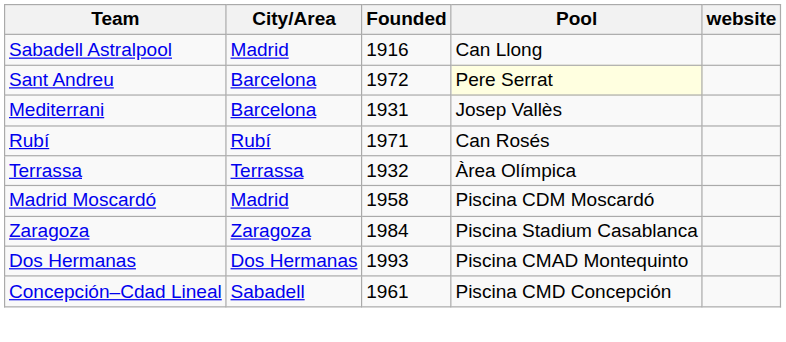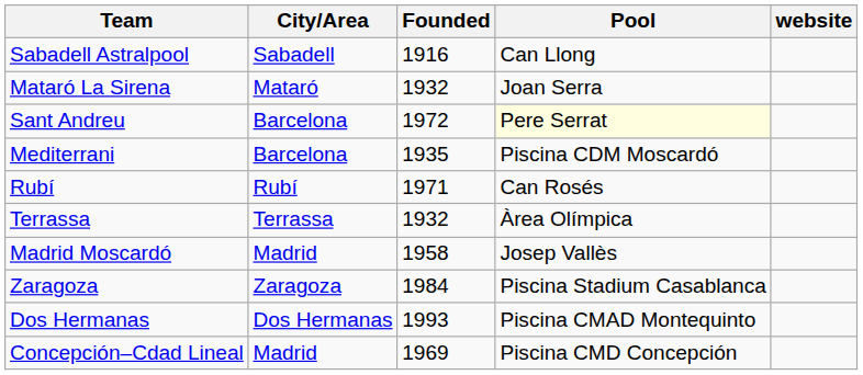 <table class="wikitable sortable">
 <tr>
 <th>Team</th>
 <th>City/Area</th>
 <th>Founded</th>
 <th>Pool</th>
 <th>website</th>
 </tr>
 <tr>
 <td><a href='#'>Sabadell Astralpool</a></td>
-<td><a href='#'>Madrid</a></td>
+<td><a href='#'>Sabadell</a></td>
 <td>1916</td>
 <td>Can Llong</td>
+<td></td>
+</tr>
+<tr>
+<td><a href='#'>Mataró La Sirena</a></td>
+<td><a href='#'>Mataró</a></td>
+<td>1932</td>
+<td>Joan Serra</td>
 <td></td>
 </tr>
 <tr>
 <td><a href='#'>Sant Andreu</a></td>
 <td><a href='#'>Barcelona</a></td>
 <td>1972</td>
 <td style="background: lightyellow;">Pere Serrat</td>
 <td></td>
 </tr>
 <tr>
 <td><a href='#'>Mediterrani</a></td>
 <td><a href='#'>Barcelona</a></td>
-<td>1931</td>
-<td>Josep Vallès</td>
+<td>1935</td>
+<td>Piscina CDM Moscardó</td>
 <td></td>
 </tr>
 <tr>
 <td><a href='#'>Rubí</a></td>
 <td><a href='#'>Rubí</a></td>
 <td>1971</td>
 <td>Can Rosés</td>
 <td></td>
 </tr>
 <tr>
 <td><a href='#'>Terrassa</a></td>
 <td><a href='#'>Terrassa</a></td>
 <td>1932</td>
 <td>Àrea Olímpica</td>
 <td> </td>
 </tr>
 <tr>
 <td><a href='#'>Madrid Moscardó</a></td>
 <td><a href='#'>Madrid</a></td>
 <td>1958</td>
-<td>Piscina CDM Moscardó</td>
+<td>Josep Vallès</td>
 <td></td>
 </tr>
 <tr>
 <td><a href='#'>Zaragoza</a></td>
 <td><a href='#'>Zaragoza</a></td>
 <td>1984</td>
 <td>Piscina Stadium Casablanca</td>
 <td></td>
 </tr>
 <tr>
 <td><a href='#'>Dos Hermanas</a></td>
 <td><a href='#'>Dos Hermanas</a></td>
 <td>1993</td>
 <td>Piscina CMAD Montequinto</td>
 <td></td>
 </tr>
 <tr>
 <td><a href='#'>Concepción–Cdad Lineal</a></td>
-<td><a href='#'>Sabadell</a></td>
-<td>1961</td>
+<td><a href='#'>Madrid</a></td>
+<td>1969</td>
 <td>Piscina CMD Concepción</td>
 <td></td>
 </tr>
 </table>
